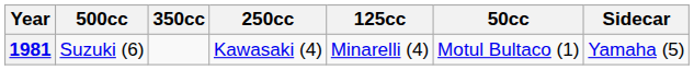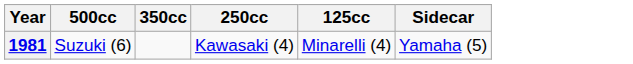 <table class="wikitable">
 <tr>
 <th>Year</th>
 <th>500cc</th>
 <th>350cc</th>
 <th>250cc</th>
 <th>125cc</th>
-<th>50cc</th>
 <th>Sidecar</th>
 </tr>
 <tr>
 <th><a href='#'>1981</a></th>
 <td> <a href='#'>Suzuki</a> (6)</td>
 <td></td>
 <td> <a href='#'>Kawasaki</a> (4)</td>
 <td> <a href='#'>Minarelli</a> (4)</td>
-<td> <a href='#'>Motul Bultaco</a> (1)</td>
 <td> <a href='#'>Yamaha</a> (5)</td>
 </tr>
 </table>
